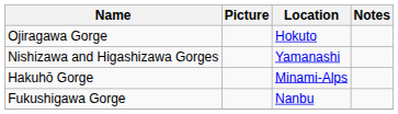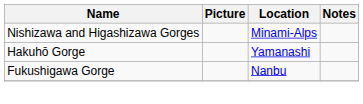 <table class="wikitable">
 <tr>
 <th>Name</th>
 <th>Picture</th>
 <th>Location</th>
 <th>Notes</th>
 </tr>
 <tr>
-<td>Ojiragawa Gorge</td>
-<td></td>
-<td><a href='#'>Hokuto</a></td>
-<td></td>
-</tr>
-<tr>
 <td>Nishizawa and Higashizawa Gorges</td>
 <td></td>
-<td><a href='#'>Yamanashi</a></td>
+<td><a href='#'>Minami-Alps</a></td>
 <td></td>
 </tr>
 <tr>
 <td>Hakuhō Gorge</td>
 <td></td>
-<td><a href='#'>Minami-Alps</a></td>
+<td><a href='#'>Yamanashi</a></td>
 <td></td>
 </tr>
 <tr>
 <td>Fukushigawa Gorge</td>
 <td></td>
 <td><a href='#'>Nanbu</a></td>
 <td></td>
 </tr>
 <tr>
 </tr>
 </table>
